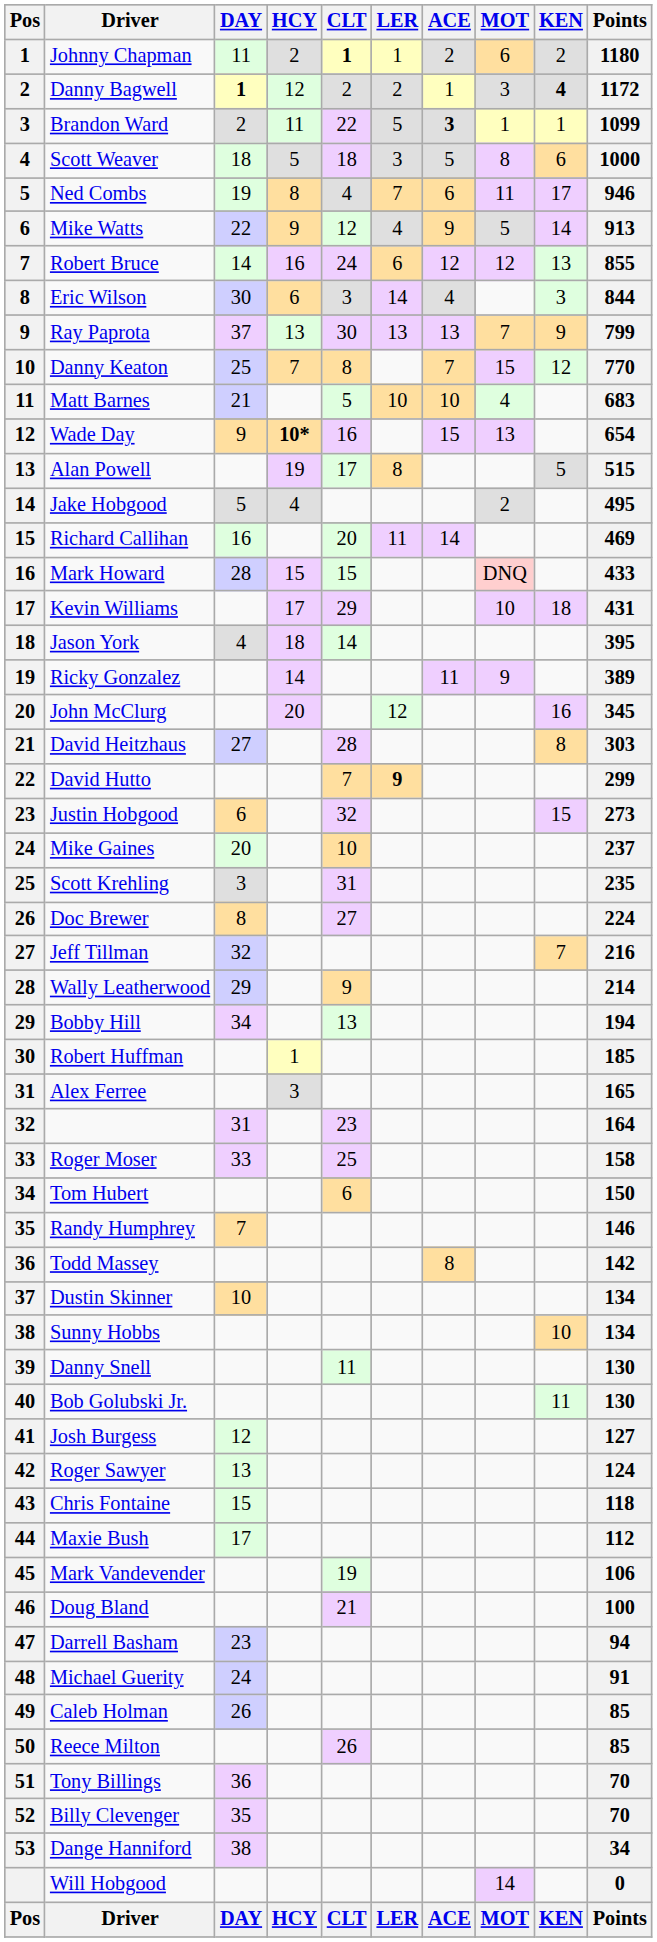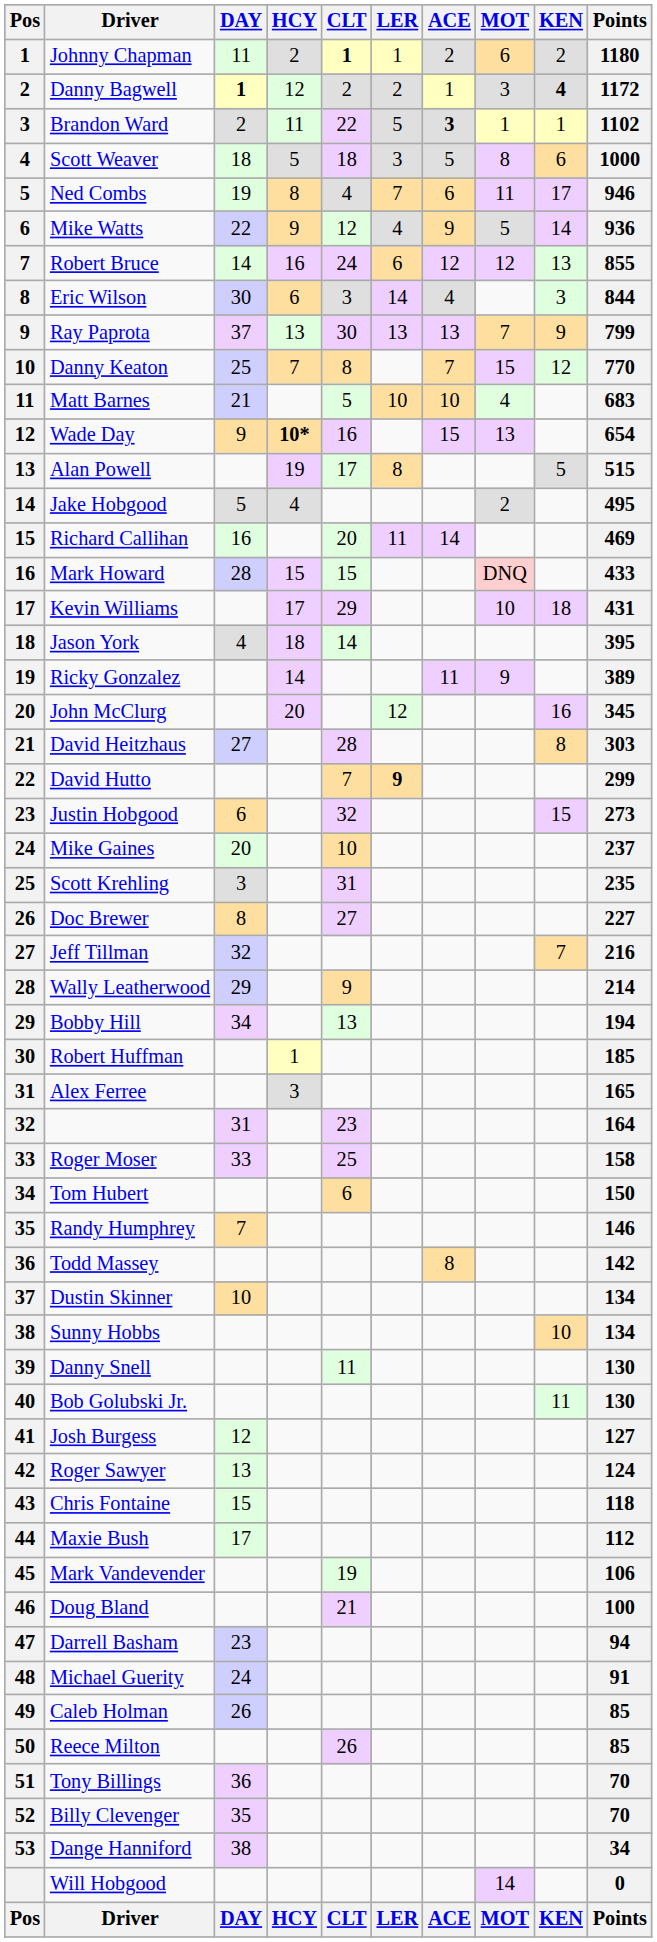 <table class="wikitable" style="font-size:77%; text-align:center;">
 <tr valign="center">
 <th valign="middle">Pos</th>
 <th valign="middle">Driver</th>
 <th><a href='#'>DAY</a></th>
 <th><a href='#'>HCY</a></th>
 <th><a href='#'>CLT</a></th>
 <th><a href='#'>LER</a></th>
 <th><a href='#'>ACE</a></th>
 <th><a href='#'>MOT</a></th>
 <th><a href='#'>KEN</a></th>
 <th valign="middle">Points</th>
 </tr>
 <tr>
 <th>1</th>
 <td align="left"><a href='#'>Johnny Chapman</a></td>
 <td style="background:#DFFFDF;">11</td>
 <td style="background:#DFDFDF;">2</td>
 <td style="background:#FFFFBF;"><strong>1</strong></td>
 <td style="background:#FFFFBF;">1</td>
 <td style="background:#DFDFDF;">2</td>
 <td style="background:#FFDF9F;">6</td>
 <td style="background:#DFDFDF;">2</td>
 <th>1180</th>
 </tr>
 <tr>
 <th>2</th>
 <td align="left"><a href='#'>Danny Bagwell</a></td>
 <td style="background:#FFFFBF;"><strong>1</strong></td>
 <td style="background:#DFFFDF;">12</td>
 <td style="background:#DFDFDF;">2</td>
 <td style="background:#DFDFDF;">2</td>
 <td style="background:#FFFFBF;">1</td>
 <td style="background:#DFDFDF;">3</td>
 <td style="background:#DFDFDF;"><strong>4</strong></td>
 <th>1172</th>
 </tr>
 <tr>
 <th>3</th>
 <td align="left"><a href='#'>Brandon Ward</a></td>
 <td style="background:#DFDFDF;">2</td>
 <td style="background:#DFFFDF;">11</td>
 <td style="background:#EFCFFF;">22</td>
 <td style="background:#DFDFDF;">5</td>
 <td style="background:#DFDFDF;"><strong>3</strong></td>
 <td style="background:#FFFFBF;">1</td>
 <td style="background:#FFFFBF;">1</td>
-<th>1099</th>
+<th>1102</th>
 </tr>
 <tr>
 <th>4</th>
 <td align="left"><a href='#'>Scott Weaver</a></td>
 <td style="background:#DFFFDF;">18</td>
 <td style="background:#DFDFDF;">5</td>
 <td style="background:#EFCFFF;">18</td>
 <td style="background:#DFDFDF;">3</td>
 <td style="background:#DFDFDF;">5</td>
 <td style="background:#EFCFFF;">8</td>
 <td style="background:#FFDF9F;">6</td>
 <th>1000</th>
 </tr>
 <tr>
 <th>5</th>
 <td align="left"><a href='#'>Ned Combs</a></td>
 <td style="background:#DFFFDF;">19</td>
 <td style="background:#FFDF9F;">8</td>
 <td style="background:#DFDFDF;">4</td>
 <td style="background:#FFDF9F;">7</td>
 <td style="background:#FFDF9F;">6</td>
 <td style="background:#EFCFFF;">11</td>
 <td style="background:#EFCFFF;">17</td>
 <th>946</th>
 </tr>
 <tr>
 <th>6</th>
 <td align="left"><a href='#'>Mike Watts</a></td>
 <td style="background:#CFCFFF;">22</td>
 <td style="background:#FFDF9F;">9</td>
 <td style="background:#DFFFDF;">12</td>
 <td style="background:#DFDFDF;">4</td>
 <td style="background:#FFDF9F;">9</td>
 <td style="background:#DFDFDF;">5</td>
 <td style="background:#EFCFFF;">14</td>
-<th>913</th>
+<th>936</th>
 </tr>
 <tr>
 <th>7</th>
 <td align="left"><a href='#'>Robert Bruce</a></td>
 <td style="background:#DFFFDF;">14</td>
 <td style="background:#EFCFFF;">16</td>
 <td style="background:#EFCFFF;">24</td>
 <td style="background:#FFDF9F;">6</td>
 <td style="background:#EFCFFF;">12</td>
 <td style="background:#EFCFFF;">12</td>
 <td style="background:#DFFFDF;">13</td>
 <th>855</th>
 </tr>
 <tr>
 <th>8</th>
 <td align="left"><a href='#'>Eric Wilson</a></td>
 <td style="background:#CFCFFF;">30</td>
 <td style="background:#FFDF9F;">6</td>
 <td style="background:#DFDFDF;">3</td>
 <td style="background:#EFCFFF;">14</td>
 <td style="background:#DFDFDF;">4</td>
 <td></td>
 <td style="background:#DFFFDF;">3</td>
 <th>844</th>
 </tr>
 <tr>
 <th>9</th>
 <td align="left"><a href='#'>Ray Paprota</a></td>
 <td style="background:#EFCFFF;">37</td>
 <td style="background:#DFFFDF;">13</td>
 <td style="background:#EFCFFF;">30</td>
 <td style="background:#EFCFFF;">13</td>
 <td style="background:#EFCFFF;">13</td>
 <td style="background:#FFDF9F;">7</td>
 <td style="background:#FFDF9F;">9</td>
 <th>799</th>
 </tr>
 <tr>
 <th>10</th>
 <td align="left"><a href='#'>Danny Keaton</a></td>
 <td style="background:#CFCFFF;">25</td>
 <td style="background:#FFDF9F;">7</td>
 <td style="background:#FFDF9F;">8</td>
 <td></td>
 <td style="background:#FFDF9F;">7</td>
 <td style="background:#EFCFFF;">15</td>
 <td style="background:#DFFFDF;">12</td>
 <th>770</th>
 </tr>
 <tr>
 <th>11</th>
 <td align="left"><a href='#'>Matt Barnes</a></td>
 <td style="background:#CFCFFF;">21</td>
 <td></td>
 <td style="background:#DFFFDF;">5</td>
 <td style="background:#FFDF9F;">10</td>
 <td style="background:#FFDF9F;">10</td>
 <td style="background:#DFFFDF;">4</td>
 <td></td>
 <th>683</th>
 </tr>
 <tr>
 <th>12</th>
 <td align="left"><a href='#'>Wade Day</a></td>
 <td style="background:#FFDF9F;">9</td>
 <td style="background:#FFDF9F;"><strong>10*</strong></td>
 <td style="background:#EFCFFF;">16</td>
 <td></td>
 <td style="background:#EFCFFF;">15</td>
 <td style="background:#EFCFFF;">13</td>
 <td></td>
 <th>654</th>
 </tr>
 <tr>
 <th>13</th>
 <td align="left"><a href='#'>Alan Powell</a></td>
 <td></td>
 <td style="background:#EFCFFF;">19</td>
 <td style="background:#DFFFDF;">17</td>
 <td style="background:#FFDF9F;">8</td>
 <td></td>
 <td></td>
 <td style="background:#DFDFDF;">5</td>
 <th>515</th>
 </tr>
 <tr>
 <th>14</th>
 <td align="left"><a href='#'>Jake Hobgood</a></td>
 <td style="background:#DFDFDF;">5</td>
 <td style="background:#DFDFDF;">4</td>
 <td></td>
 <td></td>
 <td></td>
 <td style="background:#DFDFDF;">2</td>
 <td></td>
 <th>495</th>
 </tr>
 <tr>
 <th>15</th>
 <td align="left"><a href='#'>Richard Callihan</a></td>
 <td style="background:#DFFFDF;">16</td>
 <td></td>
 <td style="background:#DFFFDF;">20</td>
 <td style="background:#EFCFFF;">11</td>
 <td style="background:#EFCFFF;">14</td>
 <td></td>
 <td></td>
 <th>469</th>
 </tr>
 <tr>
 <th>16</th>
 <td align="left"><a href='#'>Mark Howard</a></td>
 <td style="background:#CFCFFF;">28</td>
 <td style="background:#EFCFFF;">15</td>
 <td style="background:#DFFFDF;">15</td>
 <td></td>
 <td></td>
 <td style="background:#FFCFCF;">DNQ</td>
 <td></td>
 <th>433</th>
 </tr>
 <tr>
 <th>17</th>
 <td align="left"><a href='#'>Kevin Williams</a></td>
 <td></td>
 <td style="background:#EFCFFF;">17</td>
 <td style="background:#EFCFFF;">29</td>
 <td></td>
 <td></td>
 <td style="background:#EFCFFF;">10</td>
 <td style="background:#EFCFFF;">18</td>
 <th>431</th>
 </tr>
 <tr>
 <th>18</th>
 <td align="left"><a href='#'>Jason York</a></td>
 <td style="background:#DFDFDF;">4</td>
 <td style="background:#EFCFFF;">18</td>
 <td style="background:#DFFFDF;">14</td>
 <td></td>
 <td></td>
 <td></td>
 <td></td>
 <th>395</th>
 </tr>
 <tr>
 <th>19</th>
 <td align="left"><a href='#'>Ricky Gonzalez</a></td>
 <td></td>
 <td style="background:#EFCFFF;">14</td>
 <td></td>
 <td></td>
 <td style="background:#EFCFFF;">11</td>
 <td style="background:#EFCFFF;">9</td>
 <td></td>
 <th>389</th>
 </tr>
 <tr>
 <th>20</th>
 <td align="left"><a href='#'>John McClurg</a></td>
 <td></td>
 <td style="background:#EFCFFF;">20</td>
 <td></td>
 <td style="background:#DFFFDF;">12</td>
 <td></td>
 <td></td>
 <td style="background:#EFCFFF;">16</td>
 <th>345</th>
 </tr>
 <tr>
 <th>21</th>
 <td align="left"><a href='#'>David Heitzhaus</a></td>
 <td style="background:#CFCFFF;">27</td>
 <td></td>
 <td style="background:#EFCFFF;">28</td>
 <td></td>
 <td></td>
 <td></td>
 <td style="background:#FFDF9F;">8</td>
 <th>303</th>
 </tr>
 <tr>
 <th>22</th>
 <td align="left"><a href='#'>David Hutto</a></td>
 <td></td>
 <td></td>
 <td style="background:#FFDF9F;">7</td>
 <td style="background:#FFDF9F;"><strong>9</strong></td>
 <td></td>
 <td></td>
 <td></td>
 <th>299</th>
 </tr>
 <tr>
 <th>23</th>
 <td align="left"><a href='#'>Justin Hobgood</a></td>
 <td style="background:#FFDF9F;">6</td>
 <td></td>
 <td style="background:#EFCFFF;">32</td>
 <td></td>
 <td></td>
 <td></td>
 <td style="background:#EFCFFF;">15</td>
 <th>273</th>
 </tr>
 <tr>
 <th>24</th>
 <td align="left"><a href='#'>Mike Gaines</a></td>
 <td style="background:#DFFFDF;">20</td>
 <td></td>
 <td style="background:#FFDF9F;">10</td>
 <td></td>
 <td></td>
 <td></td>
 <td></td>
 <th>237</th>
 </tr>
 <tr>
 <th>25</th>
 <td align="left"><a href='#'>Scott Krehling</a></td>
 <td style="background:#DFDFDF;">3</td>
 <td></td>
 <td style="background:#EFCFFF;">31</td>
 <td></td>
 <td></td>
 <td></td>
 <td></td>
 <th>235</th>
 </tr>
 <tr>
 <th>26</th>
 <td align="left"><a href='#'>Doc Brewer</a></td>
 <td style="background:#FFDF9F;">8</td>
 <td></td>
 <td style="background:#EFCFFF;">27</td>
 <td></td>
 <td></td>
 <td></td>
 <td></td>
-<th>224</th>
+<th>227</th>
 </tr>
 <tr>
 <th>27</th>
 <td align="left"><a href='#'>Jeff Tillman</a></td>
 <td style="background:#CFCFFF;">32</td>
 <td></td>
 <td></td>
 <td></td>
 <td></td>
 <td></td>
 <td style="background:#FFDF9F;">7</td>
 <th>216</th>
 </tr>
 <tr>
 <th>28</th>
 <td align="left"><a href='#'>Wally Leatherwood</a></td>
 <td style="background:#CFCFFF;">29</td>
 <td></td>
 <td style="background:#FFDF9F;">9</td>
 <td></td>
 <td></td>
 <td></td>
 <td></td>
 <th>214</th>
 </tr>
 <tr>
 <th>29</th>
 <td align="left"><a href='#'>Bobby Hill</a></td>
 <td style="background:#EFCFFF;">34</td>
 <td></td>
 <td style="background:#DFFFDF;">13</td>
 <td></td>
 <td></td>
 <td></td>
 <td></td>
 <th>194</th>
 </tr>
 <tr>
 <th>30</th>
 <td align="left"><a href='#'>Robert Huffman</a></td>
 <td></td>
 <td style="background:#FFFFBF;">1</td>
 <td></td>
 <td></td>
 <td></td>
 <td></td>
 <td></td>
 <th>185</th>
 </tr>
 <tr>
 <th>31</th>
 <td align="left"><a href='#'>Alex Ferree</a></td>
 <td></td>
 <td style="background:#DFDFDF;">3</td>
 <td></td>
 <td></td>
 <td></td>
 <td></td>
 <td></td>
 <th>165</th>
 </tr>
 <tr>
 <th>32</th>
 <td align="left"></td>
 <td style="background:#EFCFFF;">31</td>
 <td></td>
 <td style="background:#EFCFFF;">23</td>
 <td></td>
 <td></td>
 <td></td>
 <td></td>
 <th>164</th>
 </tr>
 <tr>
 <th>33</th>
 <td align="left"><a href='#'>Roger Moser</a></td>
 <td style="background:#EFCFFF;">33</td>
 <td></td>
 <td style="background:#EFCFFF;">25</td>
 <td></td>
 <td></td>
 <td></td>
 <td></td>
 <th>158</th>
 </tr>
 <tr>
 <th>34</th>
 <td align="left"><a href='#'>Tom Hubert</a></td>
 <td></td>
 <td></td>
 <td style="background:#FFDF9F;">6</td>
 <td></td>
 <td></td>
 <td></td>
 <td></td>
 <th>150</th>
 </tr>
 <tr>
 <th>35</th>
 <td align="left"><a href='#'>Randy Humphrey</a></td>
 <td style="background:#FFDF9F;">7</td>
 <td></td>
 <td></td>
 <td></td>
 <td></td>
 <td></td>
 <td></td>
 <th>146</th>
 </tr>
 <tr>
 <th>36</th>
 <td align="left"><a href='#'>Todd Massey</a></td>
 <td></td>
 <td></td>
 <td></td>
 <td></td>
 <td style="background:#FFDF9F;">8</td>
 <td></td>
 <td></td>
 <th>142</th>
 </tr>
 <tr>
 <th>37</th>
 <td align="left"><a href='#'>Dustin Skinner</a></td>
 <td style="background:#FFDF9F;">10</td>
 <td></td>
 <td></td>
 <td></td>
 <td></td>
 <td></td>
 <td></td>
 <th>134</th>
 </tr>
 <tr>
 <th>38</th>
 <td align="left"><a href='#'>Sunny Hobbs</a></td>
 <td></td>
 <td></td>
 <td></td>
 <td></td>
 <td></td>
 <td></td>
 <td style="background:#FFDF9F;">10</td>
 <th>134</th>
 </tr>
 <tr>
 <th>39</th>
 <td align="left"><a href='#'>Danny Snell</a></td>
 <td></td>
 <td></td>
 <td style="background:#DFFFDF;">11</td>
 <td></td>
 <td></td>
 <td></td>
 <td></td>
 <th>130</th>
 </tr>
 <tr>
 <th>40</th>
 <td align="left"><a href='#'>Bob Golubski Jr.</a></td>
 <td></td>
 <td></td>
 <td></td>
 <td></td>
 <td></td>
 <td></td>
 <td style="background:#DFFFDF;">11</td>
 <th>130</th>
 </tr>
 <tr>
 <th>41</th>
 <td align="left"><a href='#'>Josh Burgess</a></td>
 <td style="background:#DFFFDF;">12</td>
 <td></td>
 <td></td>
 <td></td>
 <td></td>
 <td></td>
 <td></td>
 <th>127</th>
 </tr>
 <tr>
 <th>42</th>
 <td align="left"><a href='#'>Roger Sawyer</a></td>
 <td style="background:#DFFFDF;">13</td>
 <td></td>
 <td></td>
 <td></td>
 <td></td>
 <td></td>
 <td></td>
 <th>124</th>
 </tr>
 <tr>
 <th>43</th>
 <td align="left"><a href='#'>Chris Fontaine</a></td>
 <td style="background:#DFFFDF;">15</td>
 <td></td>
 <td></td>
 <td></td>
 <td></td>
 <td></td>
 <td></td>
 <th>118</th>
 </tr>
 <tr>
 <th>44</th>
 <td align="left"><a href='#'>Maxie Bush</a></td>
 <td style="background:#DFFFDF;">17</td>
 <td></td>
 <td></td>
 <td></td>
 <td></td>
 <td></td>
 <td></td>
 <th>112</th>
 </tr>
 <tr>
 <th>45</th>
 <td align="left"><a href='#'>Mark Vandevender</a></td>
 <td></td>
 <td></td>
 <td style="background:#DFFFDF;">19</td>
 <td></td>
 <td></td>
 <td></td>
 <td></td>
 <th>106</th>
 </tr>
 <tr>
 <th>46</th>
 <td align="left"><a href='#'>Doug Bland</a></td>
 <td></td>
 <td></td>
 <td style="background:#EFCFFF;">21</td>
 <td></td>
 <td></td>
 <td></td>
 <td></td>
 <th>100</th>
 </tr>
 <tr>
 <th>47</th>
 <td align="left"><a href='#'>Darrell Basham</a></td>
 <td style="background:#CFCFFF;">23</td>
 <td></td>
 <td></td>
 <td></td>
 <td></td>
 <td></td>
 <td></td>
 <th>94</th>
 </tr>
 <tr>
 <th>48</th>
 <td align="left"><a href='#'>Michael Guerity</a></td>
 <td style="background:#CFCFFF;">24</td>
 <td></td>
 <td></td>
 <td></td>
 <td></td>
 <td></td>
 <td></td>
 <th>91</th>
 </tr>
 <tr>
 <th>49</th>
 <td align="left"><a href='#'>Caleb Holman</a></td>
 <td style="background:#CFCFFF;">26</td>
 <td></td>
 <td></td>
 <td></td>
 <td></td>
 <td></td>
 <td></td>
 <th>85</th>
 </tr>
 <tr>
 <th>50</th>
 <td align="left"><a href='#'>Reece Milton</a></td>
 <td></td>
 <td></td>
 <td style="background:#EFCFFF;">26</td>
 <td></td>
 <td></td>
 <td></td>
 <td></td>
 <th>85</th>
 </tr>
 <tr>
 <th>51</th>
 <td align="left"><a href='#'>Tony Billings</a></td>
 <td style="background:#EFCFFF;">36</td>
 <td></td>
 <td></td>
 <td></td>
 <td></td>
 <td></td>
 <td></td>
 <th>70</th>
 </tr>
 <tr>
 <th>52</th>
 <td align="left"><a href='#'>Billy Clevenger</a></td>
 <td style="background:#EFCFFF;">35</td>
 <td></td>
 <td></td>
 <td></td>
 <td></td>
 <td></td>
 <td></td>
 <th>70</th>
 </tr>
 <tr>
 <th>53</th>
 <td align="left"><a href='#'>Dange Hanniford</a></td>
 <td style="background:#EFCFFF;">38</td>
 <td></td>
 <td></td>
 <td></td>
 <td></td>
 <td></td>
 <td></td>
 <th>34</th>
 </tr>
 <tr>
 <th></th>
 <td align="left"><a href='#'>Will Hobgood</a></td>
 <td></td>
 <td></td>
 <td></td>
 <td></td>
 <td></td>
 <td style="background:#EFCFFF;">14</td>
 <td></td>
 <th>0</th>
 </tr>
 <tr valign="center">
 <th valign="middle">Pos</th>
 <th valign="middle">Driver</th>
 <th><a href='#'>DAY</a></th>
 <th><a href='#'>HCY</a></th>
 <th><a href='#'>CLT</a></th>
 <th><a href='#'>LER</a></th>
 <th><a href='#'>ACE</a></th>
 <th><a href='#'>MOT</a></th>
 <th><a href='#'>KEN</a></th>
 <th valign="middle">Points</th>
 </tr>
 </table>
